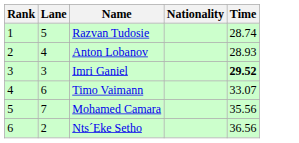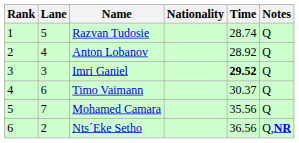 <table class="wikitable">
 <tr>
 <th>Rank</th>
 <th>Lane</th>
 <th>Name</th>
 <th>Nationality</th>
 <th>Time</th>
+<th>Notes</th>
 </tr>
 <tr bgcolor=ccffcc>
 <td>1</td>
 <td>5</td>
 <td><a href='#'>Razvan Tudosie</a></td>
 <td></td>
 <td>28.74</td>
+<td>Q</td>
 </tr>
 <tr bgcolor=ccffcc>
 <td>2</td>
 <td>4</td>
 <td><a href='#'>Anton Lobanov</a></td>
 <td></td>
-<td>28.93</td>
+<td>28.92</td>
+<td>Q</td>
 </tr>
 <tr bgcolor=ccffcc>
 <td>3</td>
 <td>3</td>
 <td><a href='#'>Imri Ganiel</a></td>
 <td></td>
 <td><strong>29.52</strong></td>
+<td>Q</td>
 </tr>
 <tr bgcolor=ccffcc>
 <td>4</td>
 <td>6</td>
 <td><a href='#'>Timo Vaimann</a></td>
 <td></td>
-<td>33.07</td>
+<td>30.37</td>
+<td>Q</td>
 </tr>
 <tr bgcolor=ccffcc>
 <td>5</td>
 <td>7</td>
 <td><a href='#'>Mohamed Camara</a></td>
 <td></td>
 <td>35.56</td>
+<td>Q</td>
 </tr>
 <tr bgcolor=ccffcc>
 <td>6</td>
 <td>2</td>
 <td><a href='#'>Nts´Eke Setho</a></td>
 <td></td>
 <td>36.56</td>
+<td>Q,<strong><a href='#'>NR</a></strong></td>
 </tr>
 </table>
